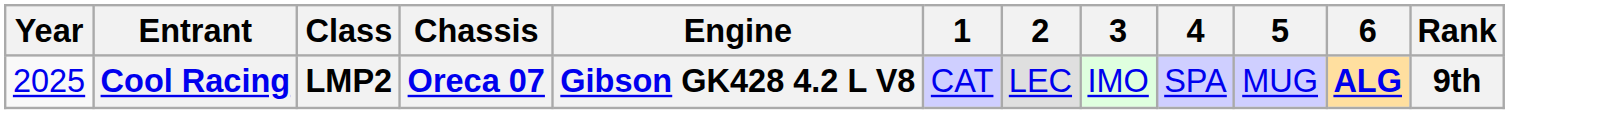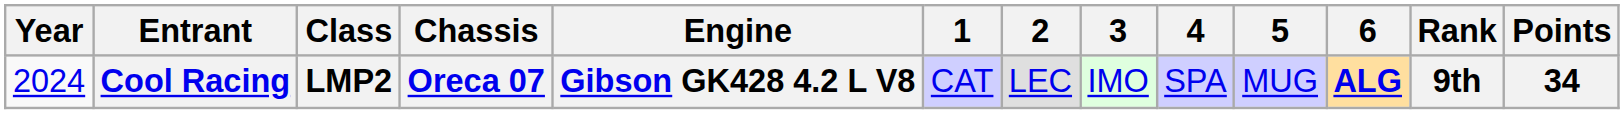 <table class="wikitable" style="text-align:center; font-size:85%">
 <tr>
 <th>Year</th>
 <th>Entrant</th>
 <th>Class</th>
 <th>Chassis</th>
 <th>Engine</th>
 <th>1</th>
 <th>2</th>
 <th>3</th>
 <th>4</th>
 <th>5</th>
 <th>6</th>
 <th>Rank</th>
+<th>Points</th>
 </tr>
 <tr>
-<td><a href='#'>2025</a></td>
+<td><a href='#'>2024</a></td>
 <th nowrap><a href='#'>Cool Racing</a></th>
 <th>LMP2</th>
 <th nowrap><a href='#'>Oreca 07</a></th>
 <th nowrap><a href='#'>Gibson</a> GK428 4.2 L V8</th>
 <td style="background:#CFCFFF;"><a href='#'>CAT</a><br></td>
 <td style="background:#DFDFDF;"><a href='#'>LEC</a><br></td>
 <td style="background:#DFFFDF;"><a href='#'>IMO</a><br></td>
 <td style="background:#CFCFFF;"><a href='#'>SPA</a><br></td>
 <td style="background:#CFCFFF;"><a href='#'>MUG</a><br></td>
 <td style="background:#FFDF9F;"><strong><a href='#'>ALG</a><br></strong></td>
 <th>9th</th>
+<th>34</th>
 </tr>
 </table>
